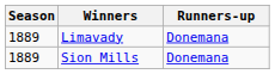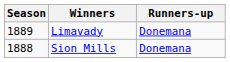 <table class="wikitable">
 <tr>
 <th>Season</th>
 <th width="100">Winners</th>
 <th width="100">Runners-up</th>
 </tr>
 <tr>
 <td>1889</td>
 <td><a href='#'>Limavady</a></td>
 <td><a href='#'>Donemana</a></td>
 </tr>
 <tr>
-<td>1889</td>
+<td>1888</td>
 <td><a href='#'>Sion Mills</a></td>
 <td><a href='#'>Donemana</a></td>
 </tr>
 </table>
